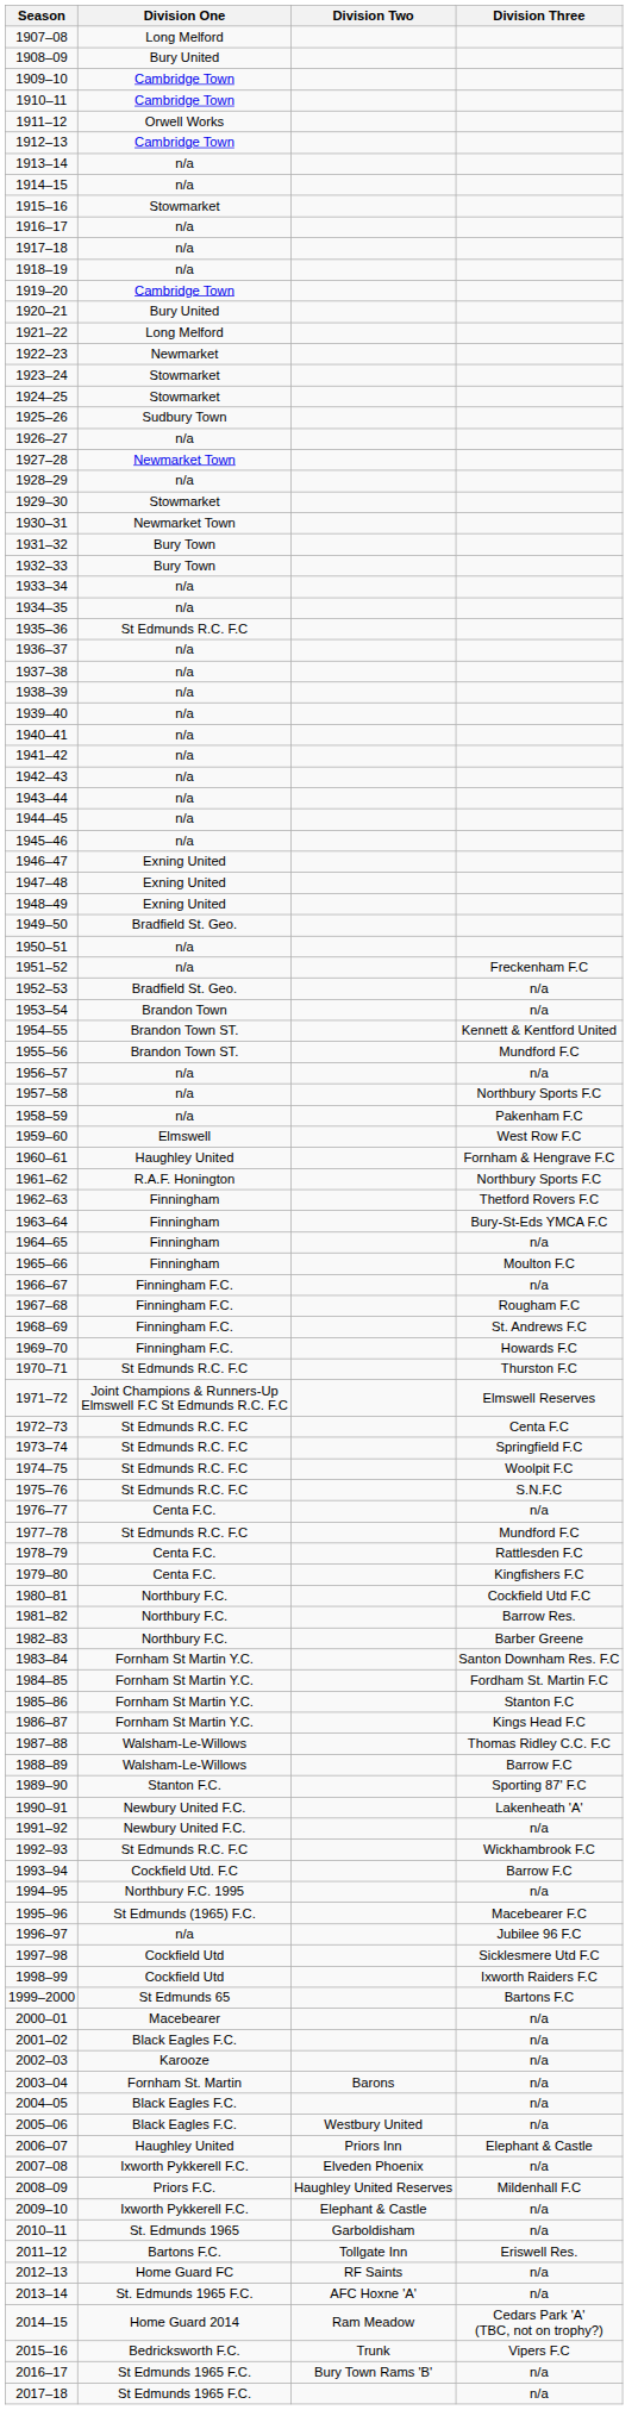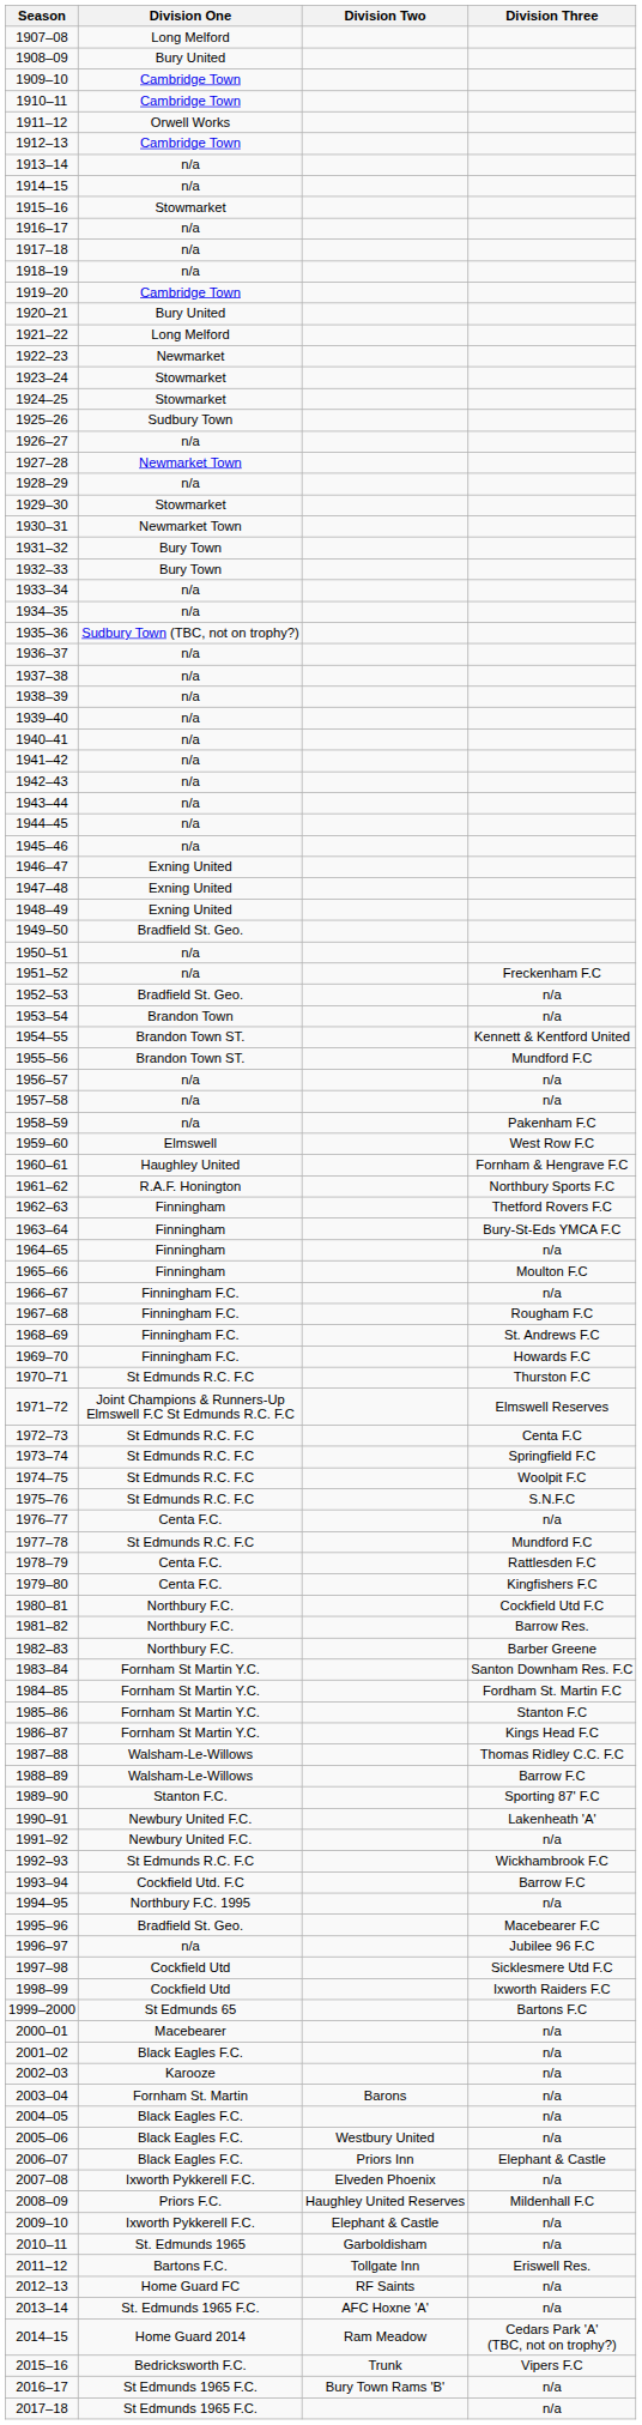 <table class=wikitable style=text-align:center>
 <tr>
 <th>Season</th>
 <th>Division One</th>
 <th>Division Two</th>
 <th>Division Three</th>
 </tr>
 <tr>
 <td>1907–08</td>
 <td>Long  Melford</td>
 <td></td>
 <td></td>
 </tr>
 <tr>
 <td>1908–09</td>
 <td>Bury United</td>
 <td></td>
 <td></td>
 </tr>
 <tr>
 <td>1909–10</td>
 <td><a href='#'>Cambridge Town</a></td>
 <td></td>
 <td></td>
 </tr>
 <tr>
 <td>1910–11</td>
 <td><a href='#'>Cambridge Town</a></td>
 <td></td>
 <td></td>
 </tr>
 <tr>
 <td>1911–12</td>
 <td>Orwell  Works</td>
 <td></td>
 <td></td>
 </tr>
 <tr>
 <td>1912–13</td>
 <td><a href='#'>Cambridge Town</a></td>
 <td></td>
 <td></td>
 </tr>
 <tr>
 <td>1913–14</td>
 <td>n/a</td>
 <td></td>
 <td></td>
 </tr>
 <tr>
 <td>1914–15</td>
 <td>n/a</td>
 <td></td>
 <td></td>
 </tr>
 <tr>
 <td>1915–16</td>
 <td>Stowmarket</td>
 <td></td>
 <td></td>
 </tr>
 <tr>
 <td>1916–17</td>
 <td>n/a</td>
 <td></td>
 <td></td>
 </tr>
 <tr>
 <td>1917–18</td>
 <td>n/a</td>
 <td></td>
 <td></td>
 </tr>
 <tr>
 <td>1918–19</td>
 <td>n/a</td>
 <td></td>
 <td></td>
 </tr>
 <tr>
 <td>1919–20</td>
 <td><a href='#'>Cambridge Town</a></td>
 <td></td>
 <td></td>
 </tr>
 <tr>
 <td>1920–21</td>
 <td>Bury  United</td>
 <td></td>
 <td></td>
 </tr>
 <tr>
 <td>1921–22</td>
 <td>Long Melford</td>
 <td></td>
 <td></td>
 </tr>
 <tr>
 <td>1922–23</td>
 <td>Newmarket</td>
 <td></td>
 <td></td>
 </tr>
 <tr>
 <td>1923–24</td>
 <td>Stowmarket</td>
 <td></td>
 <td></td>
 </tr>
 <tr>
 <td>1924–25</td>
 <td>Stowmarket</td>
 <td></td>
 <td></td>
 </tr>
 <tr>
 <td>1925–26</td>
 <td>Sudbury Town</td>
 <td></td>
 <td></td>
 </tr>
 <tr>
 <td>1926–27</td>
 <td>n/a</td>
 <td></td>
 <td></td>
 </tr>
 <tr>
 <td>1927–28</td>
 <td><a href='#'>Newmarket Town</a></td>
 <td></td>
 <td></td>
 </tr>
 <tr>
 <td>1928–29</td>
 <td>n/a</td>
 <td></td>
 <td></td>
 </tr>
 <tr>
 <td>1929–30</td>
 <td>Stowmarket</td>
 <td></td>
 <td></td>
 </tr>
 <tr>
 <td>1930–31</td>
 <td>Newmarket Town</td>
 <td></td>
 <td></td>
 </tr>
 <tr>
 <td>1931–32</td>
 <td>Bury Town</td>
 <td></td>
 <td></td>
 </tr>
 <tr>
 <td>1932–33</td>
 <td>Bury Town</td>
 <td></td>
 <td></td>
 </tr>
 <tr>
 <td>1933–34</td>
 <td>n/a</td>
 <td></td>
 <td></td>
 </tr>
 <tr>
 <td>1934–35</td>
 <td>n/a</td>
 <td></td>
 <td></td>
 </tr>
 <tr>
 <td>1935–36</td>
-<td>St Edmunds R.C. F.C</td>
+<td><a href='#'>Sudbury Town</a> (TBC, not on trophy?)</td>
 <td></td>
 <td></td>
 </tr>
 <tr>
 <td>1936–37</td>
 <td>n/a</td>
 <td></td>
 <td></td>
 </tr>
 <tr>
 <td>1937–38</td>
 <td>n/a</td>
 <td></td>
 <td></td>
 </tr>
 <tr>
 <td>1938–39</td>
 <td>n/a</td>
 <td></td>
 <td></td>
 </tr>
 <tr>
 <td>1939–40</td>
 <td>n/a</td>
 <td></td>
 <td></td>
 </tr>
 <tr>
 <td>1940–41</td>
 <td>n/a</td>
 <td></td>
 <td></td>
 </tr>
 <tr>
 <td>1941–42</td>
 <td>n/a</td>
 <td></td>
 <td></td>
 </tr>
 <tr>
 <td>1942–43</td>
 <td>n/a</td>
 <td></td>
 <td></td>
 </tr>
 <tr>
 <td>1943–44</td>
 <td>n/a</td>
 <td></td>
 <td></td>
 </tr>
 <tr>
 <td>1944–45</td>
 <td>n/a</td>
 <td></td>
 <td></td>
 </tr>
 <tr>
 <td>1945–46</td>
 <td>n/a</td>
 <td></td>
 <td></td>
 </tr>
 <tr>
 <td>1946–47</td>
 <td>Exning  United</td>
 <td></td>
 <td></td>
 </tr>
 <tr>
 <td>1947–48</td>
 <td>Exning United</td>
 <td></td>
 <td></td>
 </tr>
 <tr>
 <td>1948–49</td>
 <td>Exning United</td>
 <td></td>
 <td></td>
 </tr>
 <tr>
 <td>1949–50</td>
 <td>Bradfield St. Geo.</td>
 <td></td>
 <td></td>
 </tr>
 <tr>
 <td>1950–51</td>
 <td>n/a</td>
 <td></td>
 </tr>
 <tr>
 <td>1951–52</td>
 <td>n/a</td>
 <td></td>
 <td>Freckenham F.C</td>
 </tr>
 <tr>
 <td>1952–53</td>
 <td>Bradfield  St. Geo.</td>
 <td></td>
 <td>n/a</td>
 </tr>
 <tr>
 <td>1953–54</td>
 <td>Brandon Town</td>
 <td></td>
 <td>n/a</td>
 </tr>
 <tr>
 <td>1954–55</td>
 <td>Brandon Town ST.</td>
 <td></td>
 <td>Kennett &  Kentford United</td>
 </tr>
 <tr>
 <td>1955–56</td>
 <td>Brandon Town ST.</td>
 <td></td>
 <td>Mundford F.C</td>
 </tr>
 <tr>
 <td>1956–57</td>
 <td>n/a</td>
 <td></td>
 <td>n/a</td>
 </tr>
 <tr>
 <td>1957–58</td>
 <td>n/a</td>
 <td></td>
-<td>Northbury Sports F.C</td>
+<td>n/a</td>
 </tr>
 <tr>
 <td>1958–59</td>
 <td>n/a</td>
 <td></td>
 <td>Pakenham F.C</td>
 </tr>
 <tr>
 <td>1959–60</td>
 <td>Elmswell</td>
 <td></td>
 <td>West Row F.C</td>
 </tr>
 <tr>
 <td>1960–61</td>
 <td>Haughley United</td>
 <td></td>
 <td>Fornham & Hengrave F.C</td>
 </tr>
 <tr>
 <td>1961–62</td>
 <td>R.A.F. Honington</td>
 <td></td>
 <td>Northbury Sports F.C</td>
 </tr>
 <tr>
 <td>1962–63</td>
 <td>Finningham</td>
 <td></td>
 <td>Thetford Rovers F.C</td>
 </tr>
 <tr>
 <td>1963–64</td>
 <td>Finningham</td>
 <td></td>
 <td>Bury-St-Eds YMCA F.C</td>
 </tr>
 <tr>
 <td>1964–65</td>
 <td>Finningham</td>
 <td></td>
 <td>n/a</td>
 </tr>
 <tr>
 <td>1965–66</td>
 <td>Finningham</td>
 <td></td>
 <td>Moulton F.C</td>
 </tr>
 <tr>
 <td>1966–67</td>
 <td>Finningham F.C.</td>
 <td></td>
 <td>n/a</td>
 </tr>
 <tr>
 <td>1967–68</td>
 <td>Finningham F.C.</td>
 <td></td>
 <td>Rougham F.C</td>
 </tr>
 <tr>
 <td>1968–69</td>
 <td>Finningham F.C.</td>
 <td></td>
 <td>St. Andrews F.C</td>
 </tr>
 <tr>
 <td>1969–70</td>
 <td>Finningham F.C.</td>
 <td></td>
 <td>Howards F.C</td>
 </tr>
 <tr>
 <td>1970–71</td>
 <td>St Edmunds R.C. F.C</td>
 <td></td>
 <td>Thurston F.C</td>
 </tr>
 <tr>
 <td>1971–72</td>
 <td>Joint Champions &  Runners-Up<br>Elmswell F.C St Edmunds R.C. F.C</td>
 <td></td>
 <td>Elmswell Reserves</td>
 </tr>
 <tr>
 <td>1972–73</td>
 <td>St Edmunds R.C. F.C</td>
 <td></td>
 <td>Centa F.C</td>
 </tr>
 <tr>
 <td>1973–74</td>
 <td>St Edmunds R.C. F.C</td>
 <td></td>
 <td>Springfield F.C</td>
 </tr>
 <tr>
 <td>1974–75</td>
 <td>St Edmunds R.C. F.C</td>
 <td></td>
 <td>Woolpit F.C</td>
 </tr>
 <tr>
 <td>1975–76</td>
 <td>St Edmunds R.C. F.C</td>
 <td></td>
 <td>S.N.F.C</td>
 </tr>
 <tr>
 <td>1976–77</td>
 <td>Centa F.C.</td>
 <td></td>
 <td>n/a</td>
 </tr>
 <tr>
 <td>1977–78</td>
 <td>St Edmunds R.C. F.C</td>
 <td></td>
 <td>Mundford F.C</td>
 </tr>
 <tr>
 <td>1978–79</td>
 <td>Centa F.C.</td>
 <td></td>
 <td>Rattlesden F.C</td>
 </tr>
 <tr>
 <td>1979–80</td>
 <td>Centa F.C.</td>
 <td></td>
 <td>Kingfishers F.C</td>
 </tr>
 <tr>
 <td>1980–81</td>
 <td>Northbury F.C.</td>
 <td></td>
 <td>Cockfield Utd F.C</td>
 </tr>
 <tr>
 <td>1981–82</td>
 <td>Northbury F.C.</td>
 <td></td>
 <td>Barrow Res.</td>
 </tr>
 <tr>
 <td>1982–83</td>
 <td>Northbury F.C.</td>
 <td></td>
 <td>Barber Greene</td>
 </tr>
 <tr>
 <td>1983–84</td>
 <td>Fornham St Martin Y.C.</td>
 <td></td>
 <td>Santon Downham Res. F.C</td>
 </tr>
 <tr>
 <td>1984–85</td>
 <td>Fornham St Martin Y.C.</td>
 <td></td>
 <td>Fordham St. Martin F.C</td>
 </tr>
 <tr>
 <td>1985–86</td>
 <td>Fornham St Martin Y.C.</td>
 <td></td>
 <td>Stanton F.C</td>
 </tr>
 <tr>
 <td>1986–87</td>
 <td>Fornham St Martin Y.C.</td>
 <td></td>
 <td>Kings Head F.C</td>
 </tr>
 <tr>
 <td>1987–88</td>
 <td>Walsham-Le-Willows</td>
 <td></td>
 <td>Thomas Ridley C.C. F.C</td>
 </tr>
 <tr>
 <td>1988–89</td>
 <td>Walsham-Le-Willows</td>
 <td></td>
 <td>Barrow F.C</td>
 </tr>
 <tr>
 <td>1989–90</td>
 <td>Stanton F.C.</td>
 <td></td>
 <td>Sporting 87' F.C</td>
 </tr>
 <tr>
 <td>1990–91</td>
 <td>Newbury United F.C.</td>
 <td></td>
 <td>Lakenheath 'A'</td>
 </tr>
 <tr>
 <td>1991–92</td>
 <td>Newbury United F.C.</td>
 <td></td>
 <td>n/a</td>
 </tr>
 <tr>
 <td>1992–93</td>
 <td>St Edmunds R.C. F.C</td>
 <td></td>
 <td>Wickhambrook F.C</td>
 </tr>
 <tr>
 <td>1993–94</td>
 <td>Cockfield Utd. F.C</td>
 <td></td>
 <td>Barrow F.C</td>
 </tr>
 <tr>
 <td>1994–95</td>
 <td>Northbury F.C. 1995</td>
 <td></td>
 <td>n/a</td>
 </tr>
 <tr>
 <td>1995–96</td>
-<td>St Edmunds (1965) F.C.</td>
+<td>Bradfield  St. Geo.</td>
 <td></td>
 <td>Macebearer F.C</td>
 </tr>
 <tr>
 <td>1996–97</td>
 <td>n/a</td>
 <td></td>
 <td>Jubilee 96 F.C</td>
 </tr>
 <tr>
 <td>1997–98</td>
 <td>Cockfield  Utd</td>
 <td></td>
 <td>Sicklesmere Utd F.C</td>
 </tr>
 <tr>
 <td>1998–99</td>
 <td>Cockfield Utd</td>
 <td></td>
 <td>Ixworth Raiders F.C</td>
 </tr>
 <tr>
 <td>1999–2000</td>
 <td>St Edmunds 65</td>
 <td></td>
 <td>Bartons F.C</td>
 </tr>
 <tr>
 <td>2000–01</td>
 <td>Macebearer</td>
 <td></td>
 <td>n/a</td>
 </tr>
 <tr>
 <td>2001–02</td>
 <td>Black Eagles F.C.</td>
 <td></td>
 <td>n/a</td>
 </tr>
 <tr>
 <td>2002–03</td>
 <td>Karooze</td>
 <td></td>
 <td>n/a</td>
 </tr>
 <tr>
 <td>2003–04</td>
 <td>Fornham St. Martin</td>
 <td>Barons</td>
 <td>n/a</td>
 </tr>
 <tr>
 <td>2004–05</td>
 <td>Black Eagles F.C.</td>
 <td></td>
 <td>n/a</td>
 </tr>
 <tr>
 <td>2005–06</td>
 <td>Black Eagles F.C.</td>
 <td>Westbury United</td>
 <td>n/a</td>
 </tr>
 <tr>
 <td>2006–07</td>
-<td>Haughley United</td>
+<td>Black Eagles F.C.</td>
 <td>Priors Inn</td>
 <td>Elephant & Castle</td>
 </tr>
 <tr>
 <td>2007–08</td>
 <td>Ixworth Pykkerell F.C.</td>
 <td>Elveden Phoenix</td>
 <td>n/a</td>
 </tr>
 <tr>
 <td>2008–09</td>
 <td>Priors F.C.</td>
 <td>Haughley United Reserves</td>
 <td>Mildenhall F.C</td>
 </tr>
 <tr>
 <td>2009–10</td>
 <td>Ixworth Pykkerell F.C.</td>
 <td>Elephant & Castle</td>
 <td>n/a</td>
 </tr>
 <tr>
 <td>2010–11</td>
 <td>St. Edmunds 1965</td>
 <td>Garboldisham</td>
 <td>n/a</td>
 </tr>
 <tr>
 <td>2011–12</td>
 <td>Bartons F.C.</td>
 <td>Tollgate Inn</td>
 <td>Eriswell Res.</td>
 </tr>
 <tr>
 <td>2012–13</td>
 <td>Home Guard FC</td>
 <td>RF Saints</td>
 <td>n/a</td>
 </tr>
 <tr>
 <td>2013–14</td>
 <td>St. Edmunds 1965 F.C.</td>
 <td>AFC Hoxne 'A'</td>
 <td>n/a</td>
 </tr>
 <tr>
 <td>2014–15</td>
 <td>Home Guard 2014</td>
 <td>Ram Meadow</td>
 <td>Cedars Park 'A'<br>(TBC, not on trophy?)</td>
 </tr>
 <tr>
 <td>2015–16</td>
 <td>Bedricksworth F.C.</td>
 <td>Trunk</td>
 <td>Vipers F.C</td>
 </tr>
 <tr>
 <td>2016–17</td>
 <td>St Edmunds 1965 F.C.</td>
 <td>Bury Town Rams 'B'</td>
 <td>n/a</td>
 </tr>
 <tr>
 <td>2017–18</td>
 <td>St Edmunds 1965 F.C.</td>
 <td></td>
 <td>n/a</td>
 </tr>
 </table>
